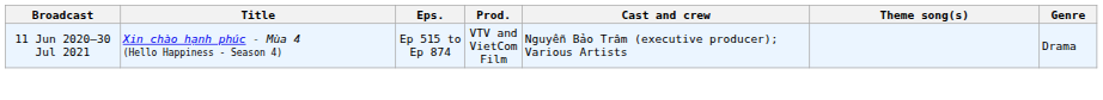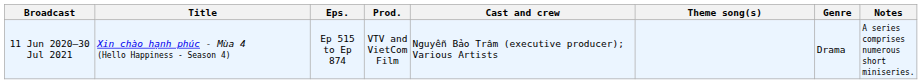 <table class="wikitable sortable">
 <tr>
 <th style="width:10%;">Broadcast</th>
 <th style="width:24%;">Title</th>
 <th style="width:6%;">Eps.</th>
 <th style="width:5%;">Prod.</th>
 <th style="width:25%;">Cast and crew</th>
 <th style="width:20%;">Theme song(s)</th>
 <th style="width:5%;">Genre</th>
+<th style="width:5%;">Notes</th>
 </tr>
 <tr ---- bgcolor="#ebf5ff">
 <td style="text-align:center;">11 Jun 2020–30 Jul 2021 <br></td>
 <td><em><a href='#'>Xin chào hạnh phúc</a> - Mùa 4</em> <br><small>(Hello Happiness - Season 4)</small></td>
 <td style="text-align:center;">Ep 515 to Ep 874</td>
 <td style="text-align:center;">VTV and VietCom Film</td>
 <td>Nguyễn Bảo Trâm (executive producer); Various Artists</td>
 <td></td>
 <td>Drama</td>
+<td><small>A series comprises numerous short miniseries.</small></td>
 </tr>
 </table>
